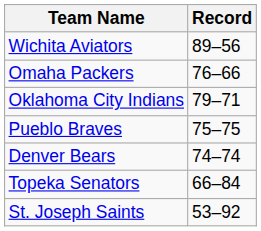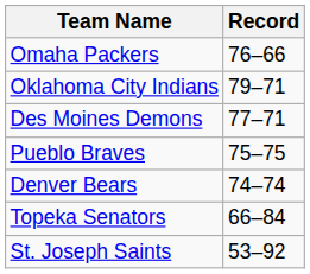 <table class="wikitable">
 <tr>
 <th>Team Name</th>
 <th>Record</th>
-</tr>
-<tr>
-<td><a href='#'>Wichita Aviators</a></td>
-<td>89–56</td>
 </tr>
 <tr>
 <td><a href='#'>Omaha Packers</a></td>
 <td>76–66</td>
 </tr>
 <tr>
 <td><a href='#'>Oklahoma City Indians</a></td>
 <td>79–71</td>
+</tr>
+<tr>
+<td><a href='#'>Des Moines Demons</a></td>
+<td>77–71</td>
 </tr>
 <tr>
 <td><a href='#'>Pueblo Braves</a></td>
 <td>75–75</td>
 </tr>
 <tr>
 <td><a href='#'>Denver Bears</a></td>
 <td>74–74</td>
 </tr>
 <tr>
 <td><a href='#'>Topeka Senators</a></td>
 <td>66–84</td>
 </tr>
 <tr>
 <td><a href='#'>St. Joseph Saints</a></td>
 <td>53–92</td>
 </tr>
 </table>
